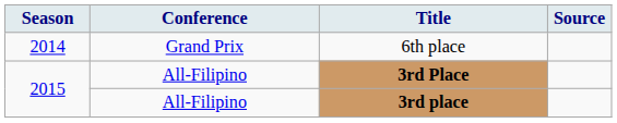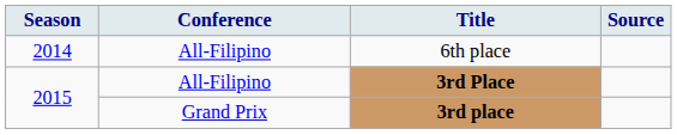 <table class="wikitable">
 <tr>
 <th width=70px style="background:#E1EBEE; color:navy; text-align: center"><strong>Season</strong></th>
 <th width=200px style="background:#E1EBEE; color:navy">Conference</th>
 <th width=200px style="background:#E1EBEE; color:navy">Title</th>
 <th width=50px style="background:#E1EBEE; color:navy">Source</th>
 </tr>
 <tr align=center>
 <td rowspan=1><a href='#'>2014</a></td>
-<td><a href='#'>Grand Prix</a></td>
+<td><a href='#'>All-Filipino</a></td>
 <td>6th place</td>
 <td></td>
 </tr>
 <tr align=center>
 <td rowspan="3"><a href='#'>2015</a></td>
 <td><a href='#'>All-Filipino</a></td>
 <td style="background:#c96;"><strong>3rd Place</strong></td>
 <td></td>
 </tr>
 <tr align=center>
-<td><a href='#'>All-Filipino</a></td>
+<td><a href='#'>Grand Prix</a></td>
 <td style="background:#c96;"><strong>3rd place</strong></td>
 <td></td>
 </tr>
 </table>
